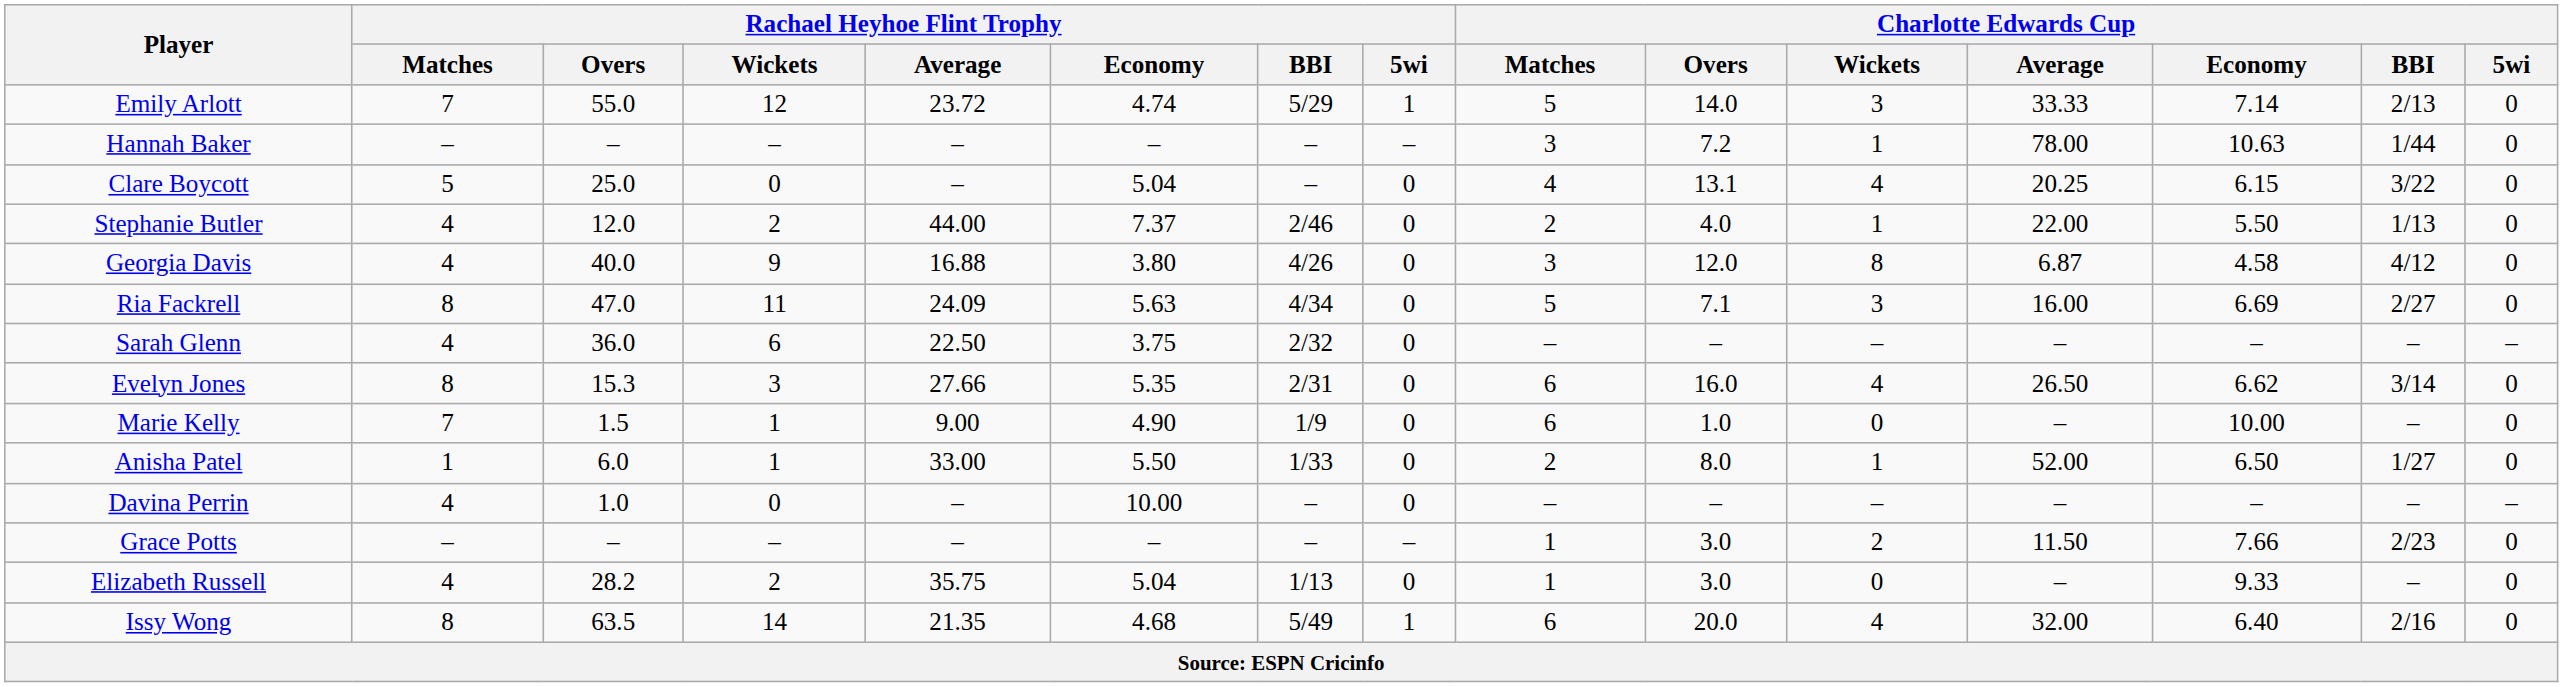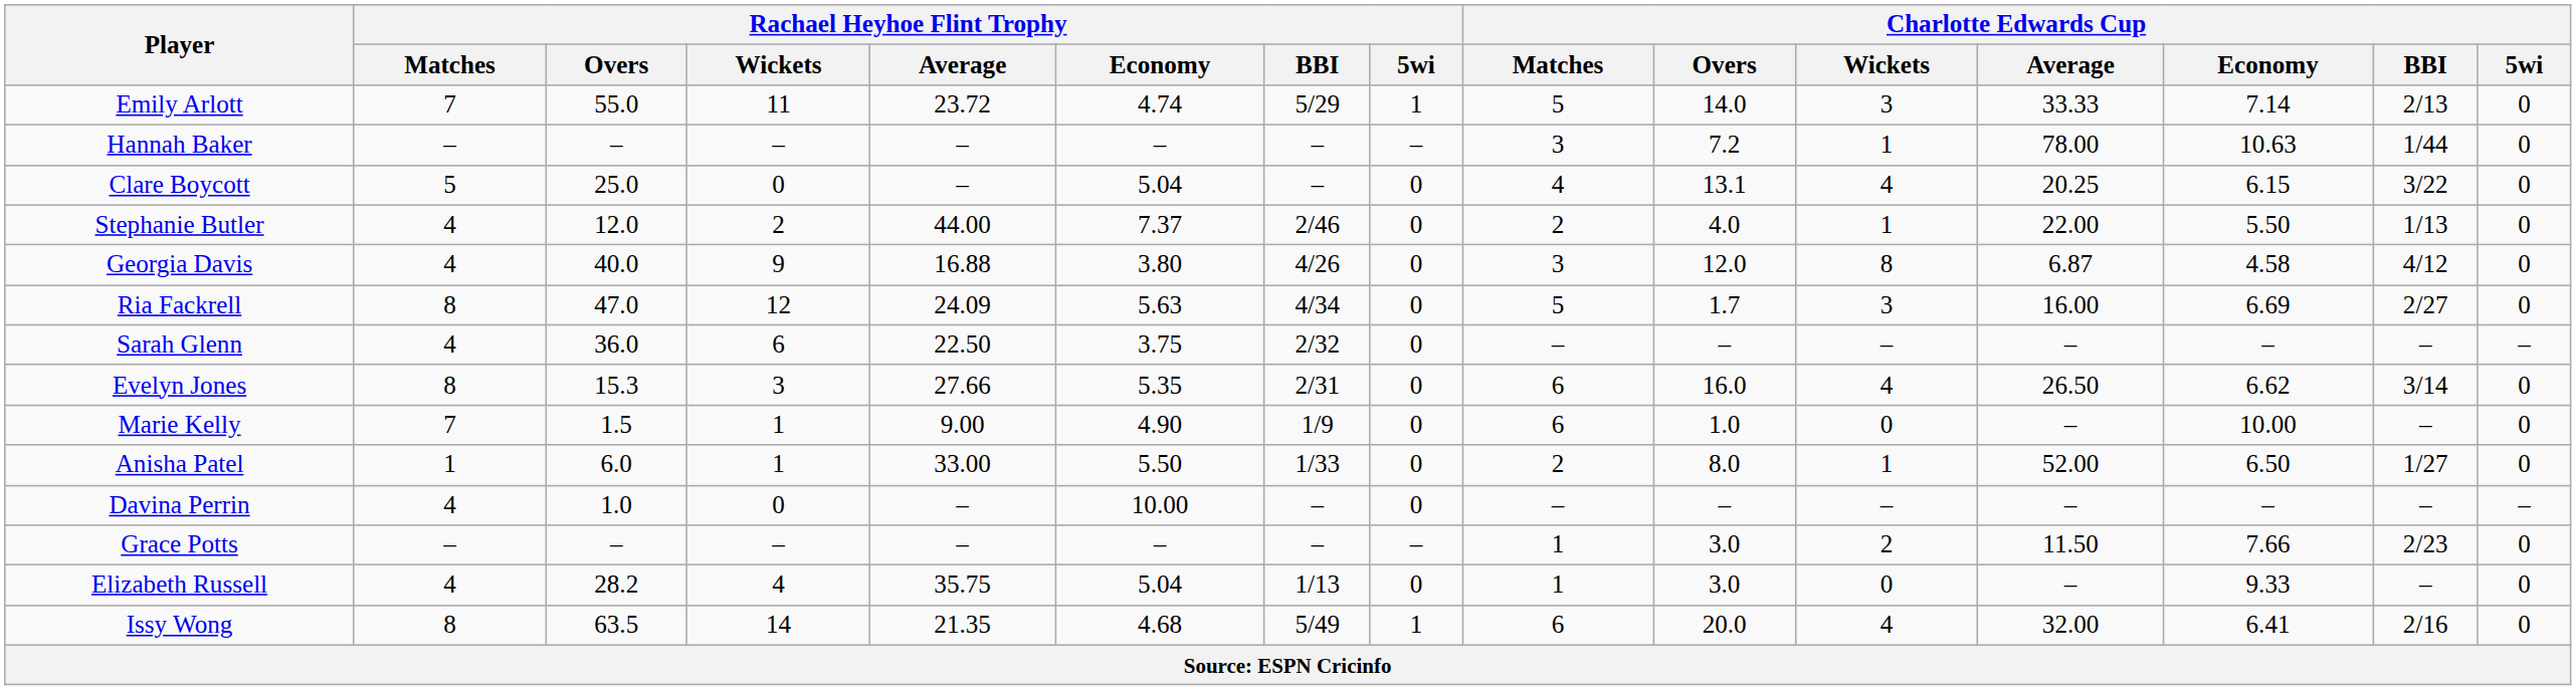 <table class="wikitable" style="text-align:center; width:82%;">
 <tr>
 <th rowspan=2>Player</th>
 <th colspan=7><a href='#'>Rachael Heyhoe Flint Trophy</a></th>
 <th colspan=7><a href='#'>Charlotte Edwards Cup</a></th>
 </tr>
 <tr>
 <th>Matches</th>
 <th>Overs</th>
 <th>Wickets</th>
 <th>Average</th>
 <th>Economy</th>
 <th>BBI</th>
 <th>5wi</th>
 <th>Matches</th>
 <th>Overs</th>
 <th>Wickets</th>
 <th>Average</th>
 <th>Economy</th>
 <th>BBI</th>
 <th>5wi</th>
 </tr>
 <tr>
 <td><a href='#'>Emily Arlott</a></td>
 <td>7</td>
 <td>55.0</td>
-<td>12</td>
+<td>11</td>
 <td>23.72</td>
 <td>4.74</td>
 <td>5/29</td>
 <td>1</td>
 <td>5</td>
 <td>14.0</td>
 <td>3</td>
 <td>33.33</td>
 <td>7.14</td>
 <td>2/13</td>
 <td>0</td>
 </tr>
 <tr>
 <td><a href='#'>Hannah Baker</a></td>
 <td>–</td>
 <td>–</td>
 <td>–</td>
 <td>–</td>
 <td>–</td>
 <td>–</td>
 <td>–</td>
 <td>3</td>
 <td>7.2</td>
 <td>1</td>
 <td>78.00</td>
 <td>10.63</td>
 <td>1/44</td>
 <td>0</td>
 </tr>
 <tr>
 <td><a href='#'>Clare Boycott</a></td>
 <td>5</td>
 <td>25.0</td>
 <td>0</td>
 <td>–</td>
 <td>5.04</td>
 <td>–</td>
 <td>0</td>
 <td>4</td>
 <td>13.1</td>
 <td>4</td>
 <td>20.25</td>
 <td>6.15</td>
 <td>3/22</td>
 <td>0</td>
 </tr>
 <tr>
 <td><a href='#'>Stephanie Butler</a></td>
 <td>4</td>
 <td>12.0</td>
 <td>2</td>
 <td>44.00</td>
 <td>7.37</td>
 <td>2/46</td>
 <td>0</td>
 <td>2</td>
 <td>4.0</td>
 <td>1</td>
 <td>22.00</td>
 <td>5.50</td>
 <td>1/13</td>
 <td>0</td>
 </tr>
 <tr>
 <td><a href='#'>Georgia Davis</a></td>
 <td>4</td>
 <td>40.0</td>
 <td>9</td>
 <td>16.88</td>
 <td>3.80</td>
 <td>4/26</td>
 <td>0</td>
 <td>3</td>
 <td>12.0</td>
 <td>8</td>
 <td>6.87</td>
 <td>4.58</td>
 <td>4/12</td>
 <td>0</td>
 </tr>
 <tr>
 <td><a href='#'>Ria Fackrell</a></td>
 <td>8</td>
 <td>47.0</td>
-<td>11</td>
+<td>12</td>
 <td>24.09</td>
 <td>5.63</td>
 <td>4/34</td>
 <td>0</td>
 <td>5</td>
-<td>7.1</td>
+<td>1.7</td>
 <td>3</td>
 <td>16.00</td>
 <td>6.69</td>
 <td>2/27</td>
 <td>0</td>
 </tr>
 <tr>
 <td><a href='#'>Sarah Glenn</a></td>
 <td>4</td>
 <td>36.0</td>
 <td>6</td>
 <td>22.50</td>
 <td>3.75</td>
 <td>2/32</td>
 <td>0</td>
 <td>–</td>
 <td>–</td>
 <td>–</td>
 <td>–</td>
 <td>–</td>
 <td>–</td>
 <td>–</td>
 </tr>
 <tr>
 <td><a href='#'>Evelyn Jones</a></td>
 <td>8</td>
 <td>15.3</td>
 <td>3</td>
 <td>27.66</td>
 <td>5.35</td>
 <td>2/31</td>
 <td>0</td>
 <td>6</td>
 <td>16.0</td>
 <td>4</td>
 <td>26.50</td>
 <td>6.62</td>
 <td>3/14</td>
 <td>0</td>
 </tr>
 <tr>
 <td><a href='#'>Marie Kelly</a></td>
 <td>7</td>
 <td>1.5</td>
 <td>1</td>
 <td>9.00</td>
 <td>4.90</td>
 <td>1/9</td>
 <td>0</td>
 <td>6</td>
 <td>1.0</td>
 <td>0</td>
 <td>–</td>
 <td>10.00</td>
 <td>–</td>
 <td>0</td>
 </tr>
 <tr>
 <td><a href='#'>Anisha Patel</a></td>
 <td>1</td>
 <td>6.0</td>
 <td>1</td>
 <td>33.00</td>
 <td>5.50</td>
 <td>1/33</td>
 <td>0</td>
 <td>2</td>
 <td>8.0</td>
 <td>1</td>
 <td>52.00</td>
 <td>6.50</td>
 <td>1/27</td>
 <td>0</td>
 </tr>
 <tr>
 <td><a href='#'>Davina Perrin</a></td>
 <td>4</td>
 <td>1.0</td>
 <td>0</td>
 <td>–</td>
 <td>10.00</td>
 <td>–</td>
 <td>0</td>
 <td>–</td>
 <td>–</td>
 <td>–</td>
 <td>–</td>
 <td>–</td>
 <td>–</td>
 <td>–</td>
 </tr>
 <tr>
 <td><a href='#'>Grace Potts</a></td>
 <td>–</td>
 <td>–</td>
 <td>–</td>
 <td>–</td>
 <td>–</td>
 <td>–</td>
 <td>–</td>
 <td>1</td>
 <td>3.0</td>
 <td>2</td>
 <td>11.50</td>
 <td>7.66</td>
 <td>2/23</td>
 <td>0</td>
 </tr>
 <tr>
 <td><a href='#'>Elizabeth Russell</a></td>
 <td>4</td>
 <td>28.2</td>
-<td>2</td>
+<td>4</td>
 <td>35.75</td>
 <td>5.04</td>
 <td>1/13</td>
 <td>0</td>
 <td>1</td>
 <td>3.0</td>
 <td>0</td>
 <td>–</td>
 <td>9.33</td>
 <td>–</td>
 <td>0</td>
 </tr>
 <tr>
 <td><a href='#'>Issy Wong</a></td>
 <td>8</td>
 <td>63.5</td>
 <td>14</td>
 <td>21.35</td>
 <td>4.68</td>
 <td>5/49</td>
 <td>1</td>
 <td>6</td>
 <td>20.0</td>
 <td>4</td>
 <td>32.00</td>
-<td>6.40</td>
+<td>6.41</td>
 <td>2/16</td>
 <td>0</td>
 </tr>
 <tr>
 <th colspan="15"><small>Source: ESPN Cricinfo</small></th>
 </tr>
 </table>
